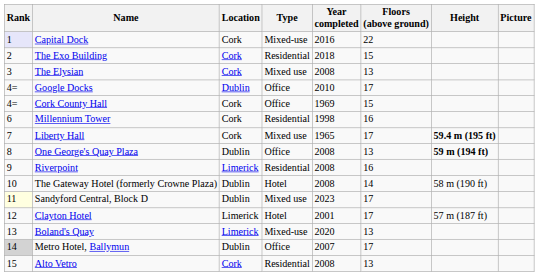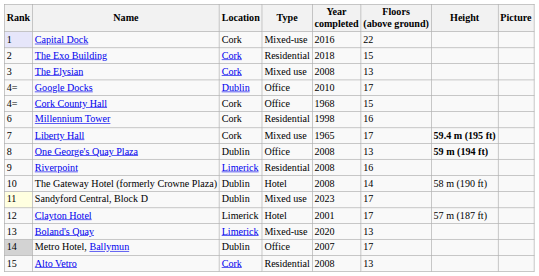 <table class="wikitable sortable">
 <tr>
 <th data-sort-type="number">Rank</th>
 <th>Name</th>
 <th>Location</th>
 <th>Type</th>
 <th>Year<br>completed</th>
 <th>Floors<br>(above ground)</th>
 <th>Height</th>
 <th class="unsortable">Picture</th>
 </tr>
 <tr>
 <td style="background: lavender;">1</td>
 <td><a href='#'>Capital Dock</a></td>
 <td>Cork</td>
 <td>Mixed-use</td>
 <td>2016</td>
 <td>22</td>
 <td></td>
 <td></td>
 </tr>
 <tr>
 <td>2</td>
 <td><a href='#'>The Exo Building</a></td>
 <td><a href='#'>Cork</a></td>
 <td>Residential</td>
 <td>2018</td>
 <td>15</td>
 <td></td>
 <td></td>
 </tr>
 <tr>
 <td>3</td>
 <td><a href='#'>The Elysian</a></td>
 <td><a href='#'>Cork</a></td>
 <td>Mixed use</td>
 <td>2008</td>
 <td>13</td>
 <td></td>
 <td></td>
 </tr>
 <tr>
 <td>4=</td>
 <td><a href='#'>Google Docks</a></td>
 <td><a href='#'>Dublin</a></td>
 <td>Office</td>
 <td>2010</td>
 <td>17</td>
 <td></td>
 <td></td>
 </tr>
 <tr>
 <td>4=</td>
 <td><a href='#'>Cork County Hall</a></td>
 <td>Cork</td>
 <td>Office</td>
-<td>1969</td>
+<td>1968</td>
 <td>15</td>
 <td></td>
 <td></td>
 </tr>
 <tr>
 <td>6</td>
 <td><a href='#'>Millennium Tower</a></td>
 <td>Cork</td>
 <td>Residential</td>
 <td>1998</td>
 <td>16</td>
 <td></td>
 <td></td>
 </tr>
 <tr>
 <td>7</td>
 <td><a href='#'>Liberty Hall</a></td>
 <td>Cork</td>
 <td>Mixed use</td>
 <td>1965</td>
 <td>17</td>
 <td><strong>59.4 m (195 ft)</strong></td>
 <td></td>
 </tr>
 <tr>
 <td>8</td>
 <td><a href='#'>One George's Quay Plaza</a></td>
 <td>Dublin</td>
 <td>Office</td>
 <td>2008</td>
 <td>13</td>
 <td><strong>59 m (194 ft)</strong></td>
 <td></td>
 </tr>
 <tr>
 <td>9</td>
 <td><a href='#'>Riverpoint</a></td>
 <td><a href='#'>Limerick</a></td>
 <td>Residential</td>
 <td>2008</td>
 <td>16</td>
 <td></td>
 <td></td>
 </tr>
 <tr>
 <td>10</td>
 <td>The Gateway Hotel (formerly Crowne Plaza)</td>
 <td>Dublin</td>
 <td>Hotel</td>
 <td>2008</td>
 <td>14</td>
 <td>58 m (190 ft)</td>
 <td></td>
 </tr>
 <tr>
 <td style="background: lightyellow;">11</td>
 <td>Sandyford Central, Block D</td>
 <td>Dublin</td>
 <td>Mixed use</td>
 <td>2023</td>
 <td>17</td>
 <td></td>
 <td></td>
 </tr>
 <tr>
 <td>12</td>
 <td><a href='#'>Clayton Hotel</a></td>
 <td>Limerick</td>
 <td>Hotel</td>
 <td>2001</td>
 <td>17</td>
 <td>57 m (187 ft)</td>
 <td></td>
 </tr>
 <tr>
 <td>13</td>
 <td><a href='#'>Boland's Quay</a></td>
 <td><a href='#'>Limerick</a></td>
 <td>Mixed-use</td>
 <td>2020</td>
 <td>13</td>
 <td></td>
 <td></td>
 </tr>
 <tr>
 <td style="background: lightgrey;">14</td>
 <td>Metro Hotel, <a href='#'>Ballymun</a></td>
 <td>Dublin</td>
 <td>Office</td>
 <td>2007</td>
 <td>17</td>
 <td></td>
 <td></td>
 </tr>
 <tr>
 <td>15</td>
 <td><a href='#'>Alto Vetro</a></td>
 <td><a href='#'>Cork</a></td>
 <td>Residential</td>
 <td>2008</td>
 <td>13</td>
 <td></td>
 <td></td>
 </tr>
 </table>
